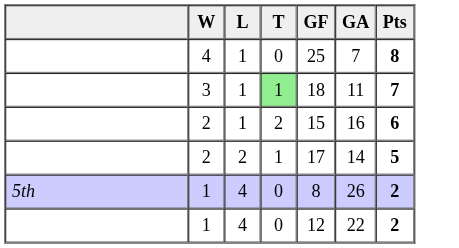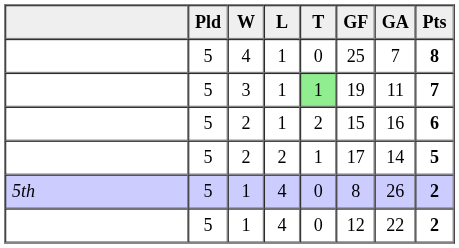 <table border=1 cellpadding=5 cellspacing=0>
 <tr>
 <th bgcolor="#efefef" width="150"></th>
+<th bgcolor="#efefef" width="20">Pld</th>
 <th bgcolor="#efefef" width="20">W</th>
 <th bgcolor="#efefef" width="20">L</th>
 <th bgcolor="#efefef" width="20">T</th>
 <th bgcolor="#efefef" width="20">GF</th>
 <th bgcolor="#efefef" width="20">GA</th>
 <th bgcolor="#efefef" width="20">Pts</th>
 </tr>
 <tr align=center>
 <td align=left></td>
+<td>5</td>
 <td>4</td>
 <td>1</td>
 <td>0</td>
 <td>25</td>
 <td>7</td>
 <td><strong>8</strong></td>
 </tr>
 <tr align=center>
 <td align=left></td>
+<td>5</td>
 <td>3</td>
 <td>1</td>
 <td style="background: lightgreen;">1</td>
-<td>18</td>
+<td>19</td>
 <td>11</td>
 <td><strong>7</strong></td>
 </tr>
 <tr align=center>
 <td align=left></td>
+<td>5</td>
 <td>2</td>
 <td>1</td>
 <td>2</td>
 <td>15</td>
 <td>16</td>
 <td><strong>6</strong></td>
 </tr>
 <tr align=center>
 <td align=left></td>
+<td>5</td>
 <td>2</td>
 <td>2</td>
 <td>1</td>
 <td>17</td>
 <td>14</td>
 <td><strong>5</strong></td>
 </tr>
 <tr align=center bgcolor="ccccff">
 <td align=left> <em>5th</em></td>
+<td>5</td>
 <td>1</td>
 <td>4</td>
 <td>0</td>
 <td>8</td>
 <td>26</td>
 <td><strong>2</strong></td>
 </tr>
 <tr align=center>
 <td align=left></td>
+<td>5</td>
 <td>1</td>
 <td>4</td>
 <td>0</td>
 <td>12</td>
 <td>22</td>
 <td><strong>2</strong></td>
 </tr>
 </table>
